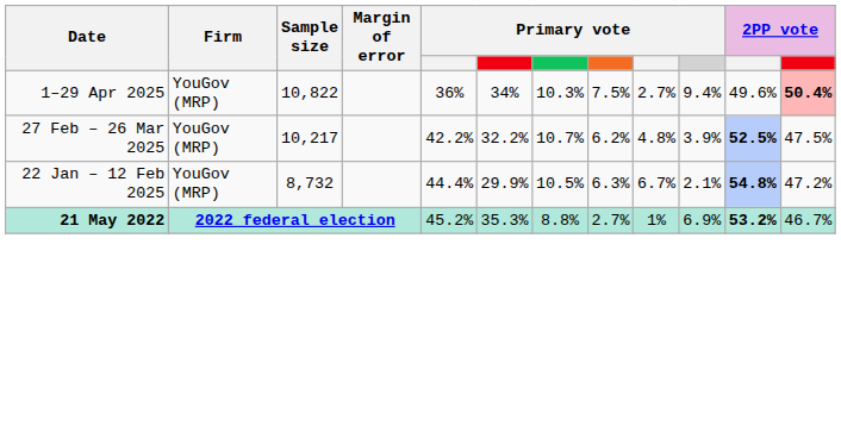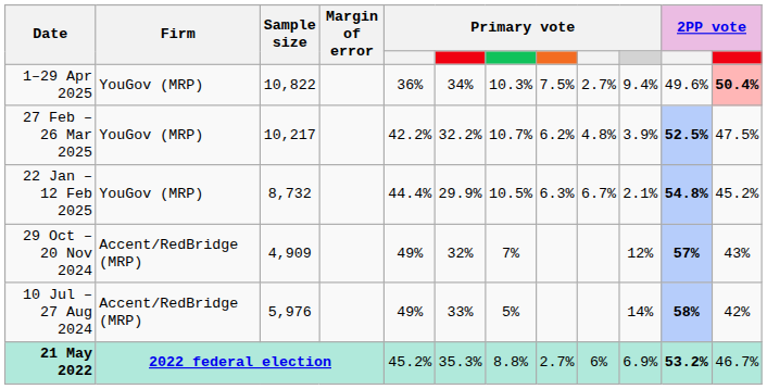 <table class="nowrap wikitable tpl-blanktable" style=text-align:center;font-size:90%>
 <tr>
 <th rowspan=2>Date</th>
 <th rowspan=2>Firm</th>
 <th rowspan=2>Sample<br>size</th>
 <th rowspan=2>Margin<br>of error</th>
 <th colspan=6>Primary vote</th>
 <th colspan=2 class=unsortable style=background:#ebbce3><a href='#'>2PP vote</a></th>
 </tr>
 <tr>
 <th class="unsortable" style=background:></th>
 <th class="unsortable" style="background:#F00011"></th>
 <th class=unsortable style=background:#10C25B></th>
 <th class=unsortable style=background:#f36c21></th>
 <th class=unsortable style=background:></th>
 <th class=unsortable style=background:lightgray></th>
 <th class="unsortable" style=background:></th>
 <th class="unsortable" style="background:#F00011"></th>
 </tr>
 <tr>
 <td align=right>1–29 Apr 2025</td>
 <td align=left>YouGov (MRP)</td>
 <td>10,822</td>
 <td></td>
 <td>36%</td>
 <td>34%</td>
 <td>10.3%</td>
 <td>7.5%</td>
 <td>2.7%</td>
 <td>9.4%</td>
 <td>49.6%</td>
 <th style=background:#FFB6B6>50.4%</th>
 </tr>
 <tr>
 <td align=right>27 Feb – 26 Mar 2025</td>
 <td align=left>YouGov (MRP)</td>
 <td>10,217</td>
 <td></td>
 <td>42.2%</td>
 <td>32.2%</td>
 <td>10.7%</td>
 <td>6.2%</td>
 <td>4.8%</td>
 <td>3.9%</td>
 <th style="background:#B6CDFB">52.5%</th>
 <td>47.5%</td>
 </tr>
 <tr>
 <td align=right>22 Jan – 12 Feb 2025</td>
 <td align=left>YouGov (MRP)</td>
 <td>8,732</td>
 <td></td>
 <td>44.4%</td>
 <td>29.9%</td>
 <td>10.5%</td>
 <td>6.3%</td>
 <td>6.7%</td>
 <td>2.1%</td>
 <th style="background:#B6CDFB">54.8%</th>
-<td>47.2%</td>
+<td>45.2%</td>
+</tr>
+<tr>
+<td align=right>29 Oct – 20 Nov 2024</td>
+<td align=left>Accent/RedBridge (MRP)</td>
+<td>4,909</td>
+<td></td>
+<td>49%</td>
+<td>32%</td>
+<td>7%</td>
+<td></td>
+<td></td>
+<td>12%</td>
+<th style="background:#B6CDFB"><strong>57%</strong></th>
+<td>43%</td>
+</tr>
+<tr>
+<td align=right>10 Jul – 27 Aug 2024</td>
+<td align=left>Accent/RedBridge (MRP)</td>
+<td>5,976</td>
+<td></td>
+<td>49%</td>
+<td>33%</td>
+<td>5%</td>
+<td></td>
+<td></td>
+<td>14%</td>
+<th style="background:#B6CDFB">58%</th>
+<td>42%</td>
 </tr>
 <tr style="background:#b0e9db">
 <td style="text-align:right" data-sort-value="21-May-2022"><strong>21 May 2022</strong></td>
 <td colspan="3" style="text-align:center"><strong><a href='#'>2022 federal election</a></strong></td>
 <td>45.2%</td>
 <td>35.3%</td>
 <td>8.8%</td>
 <td>2.7%</td>
-<td>1%</td>
+<td>6%</td>
 <td>6.9%</td>
 <td><strong>53.2%</strong></td>
 <td>46.7%</td>
 </tr>
 </table>
